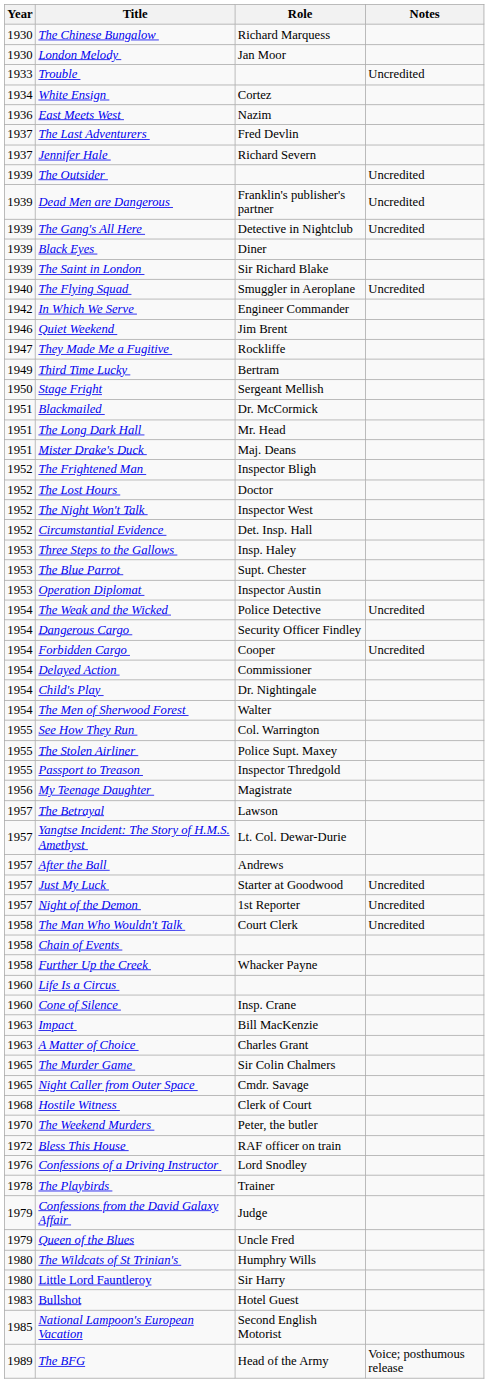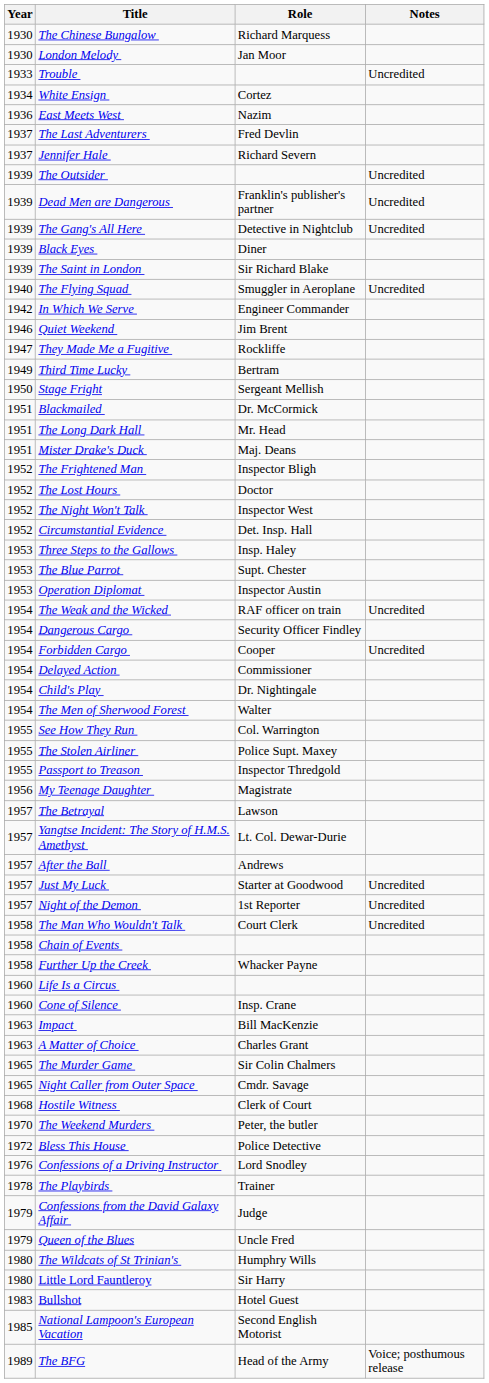 <table class="wikitable">
 <tr>
 <th>Year</th>
 <th>Title</th>
 <th>Role</th>
 <th>Notes</th>
 </tr>
 <tr>
 <td>1930</td>
 <td><em><a href='#'>The Chinese Bungalow </a></em></td>
 <td>Richard Marquess</td>
 <td></td>
 </tr>
 <tr>
 <td>1930</td>
 <td><em><a href='#'>London Melody&nbsp;</a></em></td>
 <td>Jan Moor</td>
 <td></td>
 </tr>
 <tr>
 <td>1933</td>
 <td><em><a href='#'>Trouble </a></em></td>
 <td></td>
 <td>Uncredited</td>
 </tr>
 <tr>
 <td>1934</td>
 <td><em><a href='#'>White Ensign </a></em></td>
 <td>Cortez</td>
 <td></td>
 </tr>
 <tr>
 <td>1936</td>
 <td><em><a href='#'>East Meets West </a></em></td>
 <td>Nazim</td>
 <td></td>
 </tr>
 <tr>
 <td>1937</td>
 <td><em><a href='#'>The Last Adventurers&nbsp;</a></em></td>
 <td>Fred Devlin</td>
 <td></td>
 </tr>
 <tr>
 <td>1937</td>
 <td><em><a href='#'>Jennifer Hale </a></em></td>
 <td>Richard Severn</td>
 <td></td>
 </tr>
 <tr>
 <td>1939</td>
 <td><em><a href='#'>The Outsider </a></em></td>
 <td></td>
 <td>Uncredited</td>
 </tr>
 <tr>
 <td>1939</td>
 <td><em><a href='#'>Dead Men are Dangerous&nbsp;</a></em></td>
 <td>Franklin's publisher's partner</td>
 <td>Uncredited</td>
 </tr>
 <tr>
 <td>1939</td>
 <td><em><a href='#'>The Gang's All Here </a></em></td>
 <td>Detective in Nightclub</td>
 <td>Uncredited</td>
 </tr>
 <tr>
 <td>1939</td>
 <td><em><a href='#'>Black Eyes </a></em></td>
 <td>Diner</td>
 <td></td>
 </tr>
 <tr>
 <td>1939</td>
 <td><em><a href='#'>The Saint in London&nbsp;</a></em></td>
 <td>Sir Richard Blake</td>
 <td></td>
 </tr>
 <tr>
 <td>1940</td>
 <td><em><a href='#'>The Flying Squad </a></em></td>
 <td>Smuggler in Aeroplane</td>
 <td>Uncredited</td>
 </tr>
 <tr>
 <td>1942</td>
 <td><em><a href='#'>In Which We Serve&nbsp;</a></em></td>
 <td>Engineer Commander</td>
 <td></td>
 </tr>
 <tr>
 <td>1946</td>
 <td><em><a href='#'>Quiet Weekend&nbsp;</a></em></td>
 <td>Jim Brent</td>
 <td></td>
 </tr>
 <tr>
 <td>1947</td>
 <td><em><a href='#'>They Made Me a Fugitive&nbsp;</a></em></td>
 <td>Rockliffe</td>
 <td></td>
 </tr>
 <tr>
 <td>1949</td>
 <td><em><a href='#'>Third Time Lucky </a></em></td>
 <td>Bertram</td>
 <td></td>
 </tr>
 <tr>
 <td>1950</td>
 <td><em><a href='#'>Stage Fright</a></em></td>
 <td>Sergeant Mellish</td>
 <td></td>
 </tr>
 <tr>
 <td>1951</td>
 <td><em><a href='#'>Blackmailed </a></em></td>
 <td>Dr. McCormick</td>
 <td></td>
 </tr>
 <tr>
 <td>1951</td>
 <td><em><a href='#'>The Long Dark Hall&nbsp;</a></em></td>
 <td>Mr. Head</td>
 <td></td>
 </tr>
 <tr>
 <td>1951</td>
 <td><em><a href='#'>Mister Drake's Duck&nbsp;</a></em></td>
 <td>Maj. Deans</td>
 <td></td>
 </tr>
 <tr>
 <td>1952</td>
 <td><em><a href='#'>The Frightened Man&nbsp;</a></em></td>
 <td>Inspector Bligh</td>
 <td></td>
 </tr>
 <tr>
 <td>1952</td>
 <td><em><a href='#'>The Lost Hours&nbsp;</a></em></td>
 <td>Doctor</td>
 <td></td>
 </tr>
 <tr>
 <td>1952</td>
 <td><em><a href='#'>The Night Won't Talk&nbsp;</a></em></td>
 <td>Inspector West</td>
 <td></td>
 </tr>
 <tr>
 <td>1952</td>
 <td><em><a href='#'>Circumstantial Evidence </a></em></td>
 <td>Det. Insp. Hall</td>
 <td></td>
 </tr>
 <tr>
 <td>1953</td>
 <td><em><a href='#'>Three Steps to the Gallows&nbsp;</a></em></td>
 <td>Insp. Haley</td>
 <td></td>
 </tr>
 <tr>
 <td>1953</td>
 <td><em><a href='#'>The Blue Parrot&nbsp;</a></em></td>
 <td>Supt. Chester</td>
 <td></td>
 </tr>
 <tr>
 <td>1953</td>
 <td><em><a href='#'>Operation Diplomat </a></em></td>
 <td>Inspector Austin</td>
 <td></td>
 </tr>
 <tr>
 <td>1954</td>
 <td><em><a href='#'>The Weak and the Wicked&nbsp;</a></em></td>
-<td>Police Detective</td>
+<td>RAF officer on train</td>
 <td>Uncredited</td>
 </tr>
 <tr>
 <td>1954</td>
 <td><em><a href='#'>Dangerous Cargo&nbsp;</a></em></td>
 <td>Security Officer Findley</td>
 <td></td>
 </tr>
 <tr>
 <td>1954</td>
 <td><em><a href='#'>Forbidden Cargo </a></em></td>
 <td>Cooper</td>
 <td>Uncredited</td>
 </tr>
 <tr>
 <td>1954</td>
 <td><em><a href='#'>Delayed Action&nbsp;</a></em></td>
 <td>Commissioner</td>
 <td></td>
 </tr>
 <tr>
 <td>1954</td>
 <td><em><a href='#'>Child's Play </a></em></td>
 <td>Dr. Nightingale</td>
 <td></td>
 </tr>
 <tr>
 <td>1954</td>
 <td><em><a href='#'>The Men of Sherwood Forest&nbsp;</a></em></td>
 <td>Walter</td>
 <td></td>
 </tr>
 <tr>
 <td>1955</td>
 <td><em><a href='#'>See How They Run </a></em></td>
 <td>Col. Warrington</td>
 <td></td>
 </tr>
 <tr>
 <td>1955</td>
 <td><em><a href='#'>The Stolen Airliner&nbsp;</a></em></td>
 <td>Police Supt. Maxey</td>
 <td></td>
 </tr>
 <tr>
 <td>1955</td>
 <td><em><a href='#'>Passport to Treason&nbsp;</a></em></td>
 <td>Inspector Thredgold</td>
 <td></td>
 </tr>
 <tr>
 <td>1956</td>
 <td><em><a href='#'>My Teenage Daughter&nbsp;</a></em></td>
 <td>Magistrate</td>
 <td></td>
 </tr>
 <tr>
 <td>1957</td>
 <td><em><a href='#'>The Betrayal</a> </em></td>
 <td>Lawson</td>
 <td></td>
 </tr>
 <tr>
 <td>1957</td>
 <td><em><a href='#'>Yangtse Incident: The Story of H.M.S. Amethyst&nbsp;</a></em></td>
 <td>Lt. Col. Dewar-Durie</td>
 <td></td>
 </tr>
 <tr>
 <td>1957</td>
 <td><em><a href='#'>After the Ball </a></em></td>
 <td>Andrews</td>
 <td></td>
 </tr>
 <tr>
 <td>1957</td>
 <td><em><a href='#'>Just My Luck </a></em></td>
 <td>Starter at Goodwood</td>
 <td>Uncredited</td>
 </tr>
 <tr>
 <td>1957</td>
 <td><em><a href='#'>Night of the Demon&nbsp;</a></em></td>
 <td>1st Reporter</td>
 <td>Uncredited</td>
 </tr>
 <tr>
 <td>1958</td>
 <td><em><a href='#'>The Man Who Wouldn't Talk </a></em></td>
 <td>Court Clerk</td>
 <td>Uncredited</td>
 </tr>
 <tr>
 <td>1958</td>
 <td><em><a href='#'>Chain of Events&nbsp;</a></em></td>
 <td></td>
 <td></td>
 </tr>
 <tr>
 <td>1958</td>
 <td><em><a href='#'>Further Up the Creek&nbsp;</a></em></td>
 <td>Whacker Payne</td>
 <td></td>
 </tr>
 <tr>
 <td>1960</td>
 <td><em><a href='#'>Life Is a Circus </a></em></td>
 <td></td>
 <td></td>
 </tr>
 <tr>
 <td>1960</td>
 <td><em><a href='#'>Cone of Silence </a></em></td>
 <td>Insp. Crane</td>
 <td></td>
 </tr>
 <tr>
 <td>1963</td>
 <td><em><a href='#'>Impact </a></em></td>
 <td>Bill MacKenzie</td>
 <td></td>
 </tr>
 <tr>
 <td>1963</td>
 <td><em><a href='#'>A Matter of Choice&nbsp;</a></em></td>
 <td>Charles Grant</td>
 <td></td>
 </tr>
 <tr>
 <td>1965</td>
 <td><em><a href='#'>The Murder Game </a></em></td>
 <td>Sir Colin Chalmers</td>
 <td></td>
 </tr>
 <tr>
 <td>1965</td>
 <td><em><a href='#'>Night Caller from Outer Space&nbsp;</a></em></td>
 <td>Cmdr. Savage</td>
 <td></td>
 </tr>
 <tr>
 <td>1968</td>
 <td><em><a href='#'>Hostile Witness&nbsp;</a></em></td>
 <td>Clerk of Court</td>
 <td></td>
 </tr>
 <tr>
 <td>1970</td>
 <td><em><a href='#'>The Weekend Murders&nbsp;</a></em></td>
 <td>Peter, the butler</td>
 <td></td>
 </tr>
 <tr>
 <td>1972</td>
 <td><em><a href='#'>Bless This House </a></em></td>
-<td>RAF officer on train</td>
+<td>Police Detective</td>
 <td></td>
 </tr>
 <tr>
 <td>1976</td>
 <td><em><a href='#'>Confessions of a Driving Instructor&nbsp;</a></em></td>
 <td>Lord Snodley</td>
 <td></td>
 </tr>
 <tr>
 <td>1978</td>
 <td><em><a href='#'>The Playbirds&nbsp;</a></em></td>
 <td>Trainer</td>
 <td></td>
 </tr>
 <tr>
 <td>1979</td>
 <td><em><a href='#'>Confessions from the David Galaxy Affair&nbsp;</a></em></td>
 <td>Judge</td>
 <td></td>
 </tr>
 <tr>
 <td>1979</td>
 <td><em><a href='#'>Queen of the Blues</a></em></td>
 <td>Uncle Fred</td>
 <td></td>
 </tr>
 <tr>
 <td>1980</td>
 <td><em><a href='#'>The Wildcats of St Trinian's&nbsp;</a></em></td>
 <td>Humphry Wills</td>
 <td></td>
 </tr>
 <tr>
 <td>1980</td>
 <td><em><a href='#'></em>Little Lord Fauntleroy<em></a></em></td>
 <td>Sir Harry</td>
 <td></td>
 </tr>
 <tr>
 <td>1983</td>
 <td><em><a href='#'></em>Bullshot<em></a></em></td>
 <td>Hotel Guest</td>
 <td></td>
 </tr>
 <tr>
 <td>1985</td>
 <td><em><a href='#'>National Lampoon's European Vacation</a></em></td>
 <td>Second English Motorist</td>
 <td></td>
 </tr>
 <tr>
 <td>1989</td>
 <td><em><a href='#'>The BFG</a></em></td>
 <td>Head of the Army</td>
 <td>Voice; posthumous release</td>
 </tr>
 </table>
